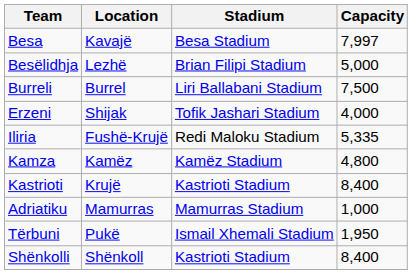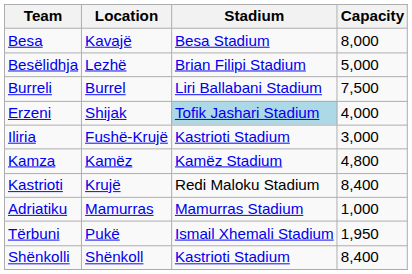 <table class="wikitable sortable">
 <tr>
 <th>Team</th>
 <th>Location</th>
 <th>Stadium</th>
 <th>Capacity</th>
 </tr>
 <tr>
 <td><a href='#'>Besa</a></td>
 <td><a href='#'>Kavajë</a></td>
 <td><a href='#'>Besa Stadium</a></td>
-<td>7,997</td>
+<td>8,000</td>
 </tr>
 <tr>
 <td><a href='#'>Besëlidhja</a></td>
 <td><a href='#'>Lezhë</a></td>
 <td><a href='#'>Brian Filipi Stadium</a></td>
 <td>5,000</td>
 </tr>
 <tr>
 <td><a href='#'>Burreli</a></td>
 <td><a href='#'>Burrel</a></td>
 <td><a href='#'>Liri Ballabani Stadium</a></td>
 <td>7,500</td>
 </tr>
 <tr>
 <td><a href='#'>Erzeni</a></td>
 <td><a href='#'>Shijak</a></td>
-<td><a href='#'>Tofik Jashari Stadium</a></td>
+<td style="background: lightblue;"><a href='#'>Tofik Jashari Stadium</a></td>
 <td>4,000</td>
 </tr>
 <tr>
 <td><a href='#'>Iliria</a></td>
 <td><a href='#'>Fushë-Krujë</a></td>
-<td>Redi Maloku Stadium</td>
-<td>5,335</td>
+<td><a href='#'>Kastrioti Stadium</a></td>
+<td>3,000</td>
 </tr>
 <tr>
 <td><a href='#'>Kamza</a></td>
 <td><a href='#'>Kamëz</a></td>
 <td><a href='#'>Kamëz Stadium</a></td>
 <td>4,800</td>
 </tr>
 <tr>
 <td><a href='#'>Kastrioti</a></td>
 <td><a href='#'>Krujë</a></td>
-<td><a href='#'>Kastrioti Stadium</a></td>
+<td>Redi Maloku Stadium</td>
 <td>8,400</td>
 </tr>
 <tr>
 <td><a href='#'>Adriatiku</a></td>
 <td><a href='#'>Mamurras</a></td>
 <td><a href='#'>Mamurras Stadium</a></td>
 <td>1,000</td>
 </tr>
 <tr>
 <td><a href='#'>Tërbuni</a></td>
 <td><a href='#'>Pukë</a></td>
 <td><a href='#'>Ismail Xhemali Stadium</a></td>
 <td>1,950</td>
 </tr>
 <tr>
 <td><a href='#'>Shënkolli</a></td>
 <td><a href='#'>Shënkoll</a></td>
 <td><a href='#'>Kastrioti Stadium</a></td>
 <td>8,400</td>
 </tr>
 <tr>
 </tr>
 </table>
